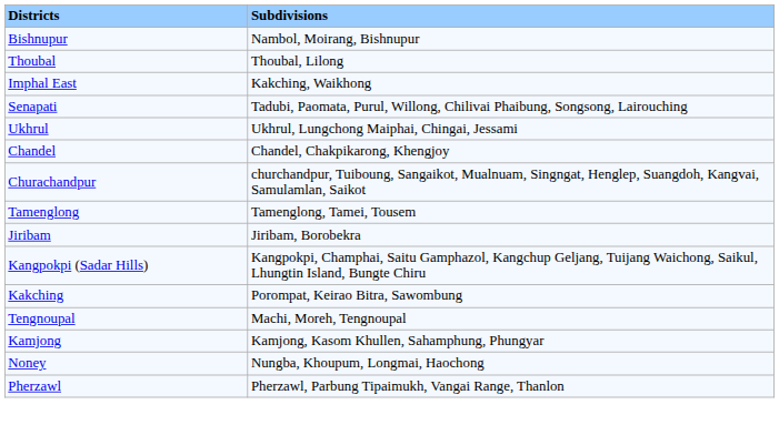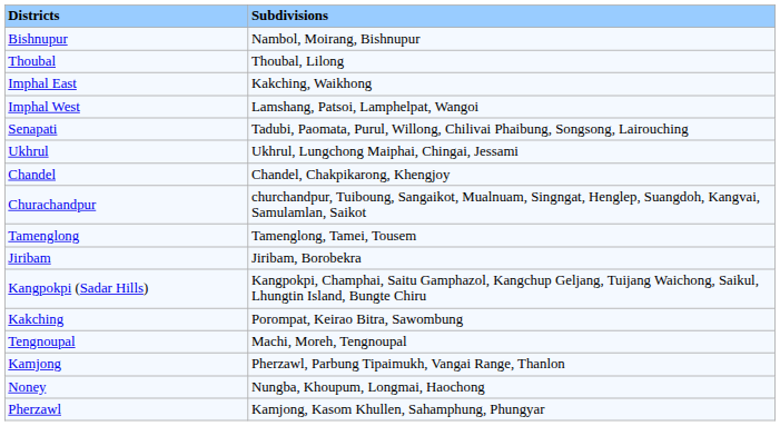 <table class="wikitable sortable mw-collapsible" width="98%" style="border:1px solid black">
 <tr bgcolor="#99ccff">
 <td width="30%"><strong>Districts</strong></td>
 <td width="65%"><strong>Subdivisions</strong></td>
 </tr>
 <tr bgcolor="#F4F9FF">
 <td><a href='#'>Bishnupur</a></td>
 <td>Nambol, Moirang, Bishnupur</td>
 </tr>
 <tr bgcolor="#F4F9FF">
 <td><a href='#'>Thoubal</a></td>
 <td>Thoubal, Lilong</td>
 </tr>
 <tr bgcolor="#F4F9FF">
 <td><a href='#'>Imphal East</a></td>
 <td>Kakching, Waikhong</td>
+</tr>
+<tr bgcolor="#F4F9FF">
+<td><a href='#'>Imphal West</a></td>
+<td>Lamshang, Patsoi, Lamphelpat, Wangoi</td>
 </tr>
 <tr bgcolor="#F4F9FF">
 <td><a href='#'>Senapati</a></td>
 <td>Tadubi, Paomata, Purul, Willong, Chilivai Phaibung, Songsong, Lairouching</td>
 </tr>
 <tr bgcolor="#F4F9FF">
 <td><a href='#'>Ukhrul</a></td>
 <td>Ukhrul, Lungchong Maiphai, Chingai, Jessami</td>
 </tr>
 <tr bgcolor="#F4F9FF">
 <td><a href='#'>Chandel</a></td>
 <td>Chandel, Chakpikarong, Khengjoy</td>
 </tr>
 <tr bgcolor="#F4F9FF">
 <td><a href='#'>Churachandpur</a></td>
 <td>churchandpur, Tuiboung, Sangaikot, Mualnuam, Singngat, Henglep, Suangdoh, Kangvai, Samulamlan, Saikot</td>
 </tr>
 <tr bgcolor="#F4F9FF">
 <td><a href='#'>Tamenglong</a></td>
 <td>Tamenglong, Tamei, Tousem</td>
 </tr>
 <tr bgcolor="#F4F9FF">
 <td><a href='#'>Jiribam</a></td>
 <td>Jiribam, Borobekra</td>
 </tr>
 <tr bgcolor="#F4F9FF">
 <td><a href='#'>Kangpokpi</a> (<a href='#'>Sadar Hills</a>)</td>
 <td>Kangpokpi, Champhai, Saitu Gamphazol, Kangchup Geljang, Tuijang Waichong, Saikul, Lhungtin Island, Bungte Chiru</td>
 </tr>
 <tr bgcolor="#F4F9FF">
 <td><a href='#'>Kakching</a></td>
 <td>Porompat, Keirao Bitra, Sawombung</td>
 </tr>
 <tr bgcolor="#F4F9FF">
 <td><a href='#'>Tengnoupal</a></td>
 <td>Machi, Moreh, Tengnoupal</td>
 </tr>
 <tr bgcolor="#F4F9FF">
 <td><a href='#'>Kamjong</a></td>
-<td>Kamjong, Kasom Khullen, Sahamphung, Phungyar</td>
+<td>Pherzawl, Parbung Tipaimukh, Vangai Range, Thanlon</td>
 </tr>
 <tr bgcolor="#F4F9FF">
 <td><a href='#'>Noney</a></td>
 <td>Nungba, Khoupum, Longmai, Haochong</td>
 </tr>
 <tr bgcolor="#F4F9FF">
 <td><a href='#'>Pherzawl</a></td>
-<td>Pherzawl, Parbung Tipaimukh, Vangai Range, Thanlon</td>
+<td>Kamjong, Kasom Khullen, Sahamphung, Phungyar</td>
 </tr>
 </table>
